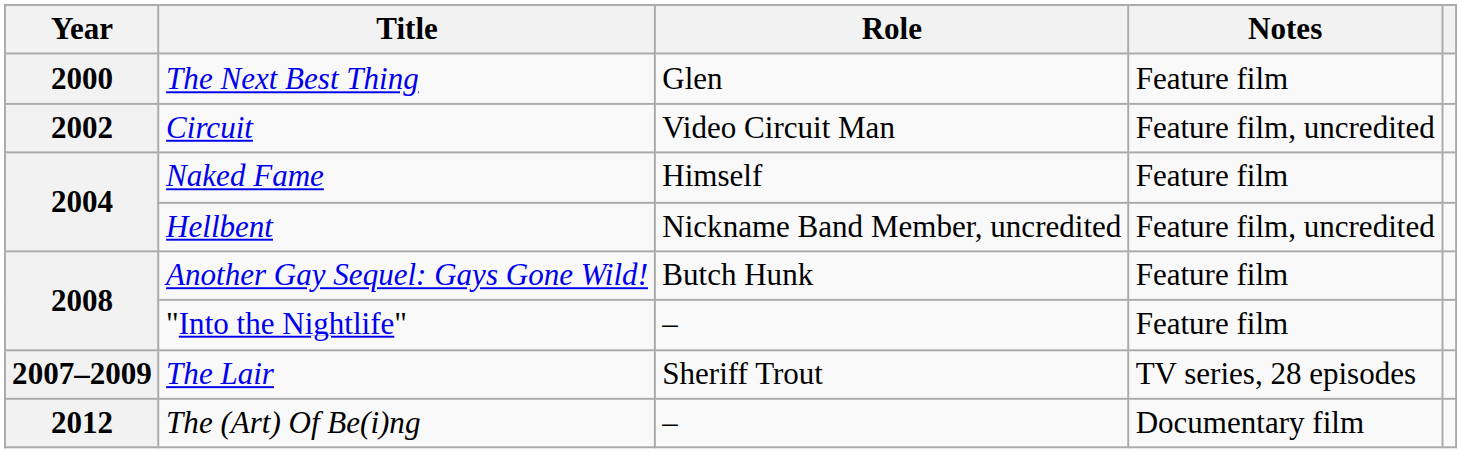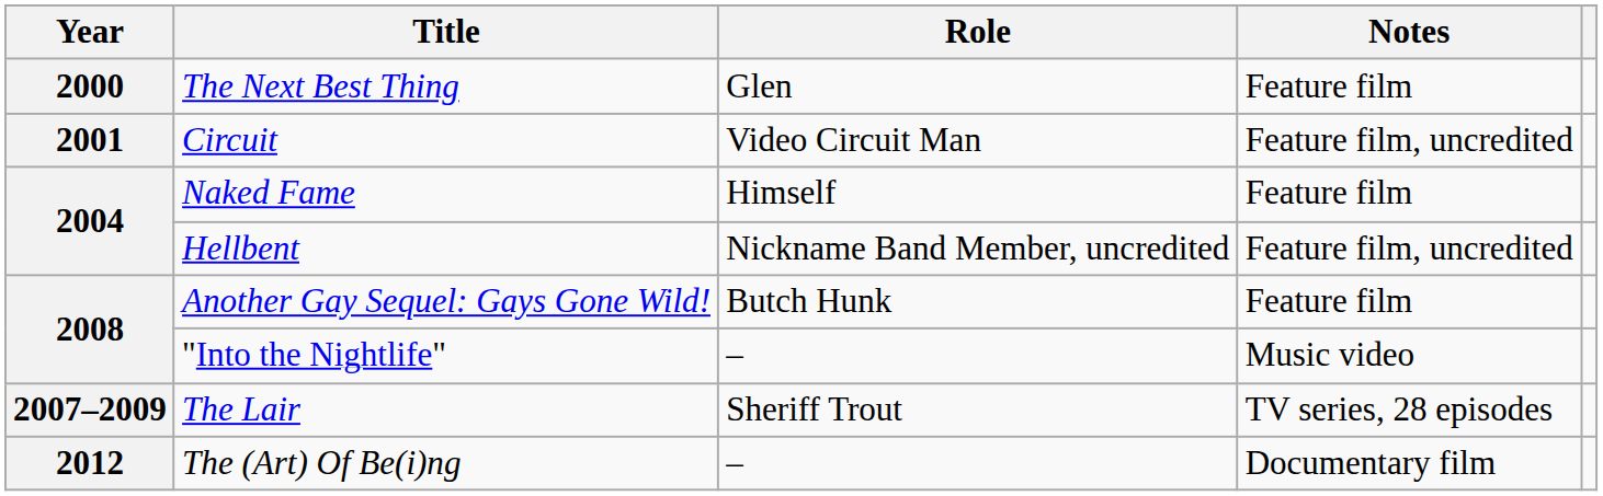 <table class="wikitable plainrowheaders sortable" style="margin-right: 0;">
 <tr>
 <th scope="col">Year</th>
 <th scope="col">Title</th>
 <th scope="col">Role</th>
 <th scope="col" class="unsortable">Notes</th>
 <th scope="col" class="unsortable"></th>
 </tr>
 <tr>
 <th scope="row">2000</th>
 <td><em><a href='#'>The Next Best Thing</a></em></td>
 <td>Glen</td>
 <td>Feature film</td>
 <td></td>
 </tr>
 <tr>
-<th scope="row">2002</th>
+<th scope="row">2001</th>
 <td><em><a href='#'>Circuit</a></em></td>
 <td>Video Circuit Man</td>
 <td>Feature film, uncredited</td>
 <td></td>
 </tr>
 <tr>
 <th scope="row" rowspan="2">2004</th>
 <td><em><a href='#'>Naked Fame</a></em></td>
 <td>Himself</td>
 <td>Feature film</td>
 <td></td>
 </tr>
 <tr>
 <td><em><a href='#'>Hellbent</a></em></td>
 <td>Nickname Band Member, uncredited</td>
 <td>Feature film, uncredited</td>
 <td></td>
 </tr>
 <tr>
 <th scope="row" rowspan="2">2008</th>
 <td><em><a href='#'>Another Gay Sequel: Gays Gone Wild!</a></em></td>
 <td>Butch Hunk</td>
 <td>Feature film</td>
 <td></td>
 </tr>
 <tr>
 <td>"<a href='#'>Into the Nightlife</a>"</td>
 <td>–</td>
-<td>Feature film</td>
+<td>Music video</td>
 <td></td>
 </tr>
 <tr>
 <th scope="row">2007–2009</th>
 <td><em><a href='#'>The Lair</a></em></td>
 <td>Sheriff Trout</td>
 <td>TV series, 28 episodes</td>
 <td></td>
 </tr>
 <tr>
 <th scope="row">2012</th>
 <td><em>The (Art) Of Be(i)ng</em></td>
 <td>–</td>
 <td>Documentary film</td>
 <td></td>
 </tr>
 </table>
